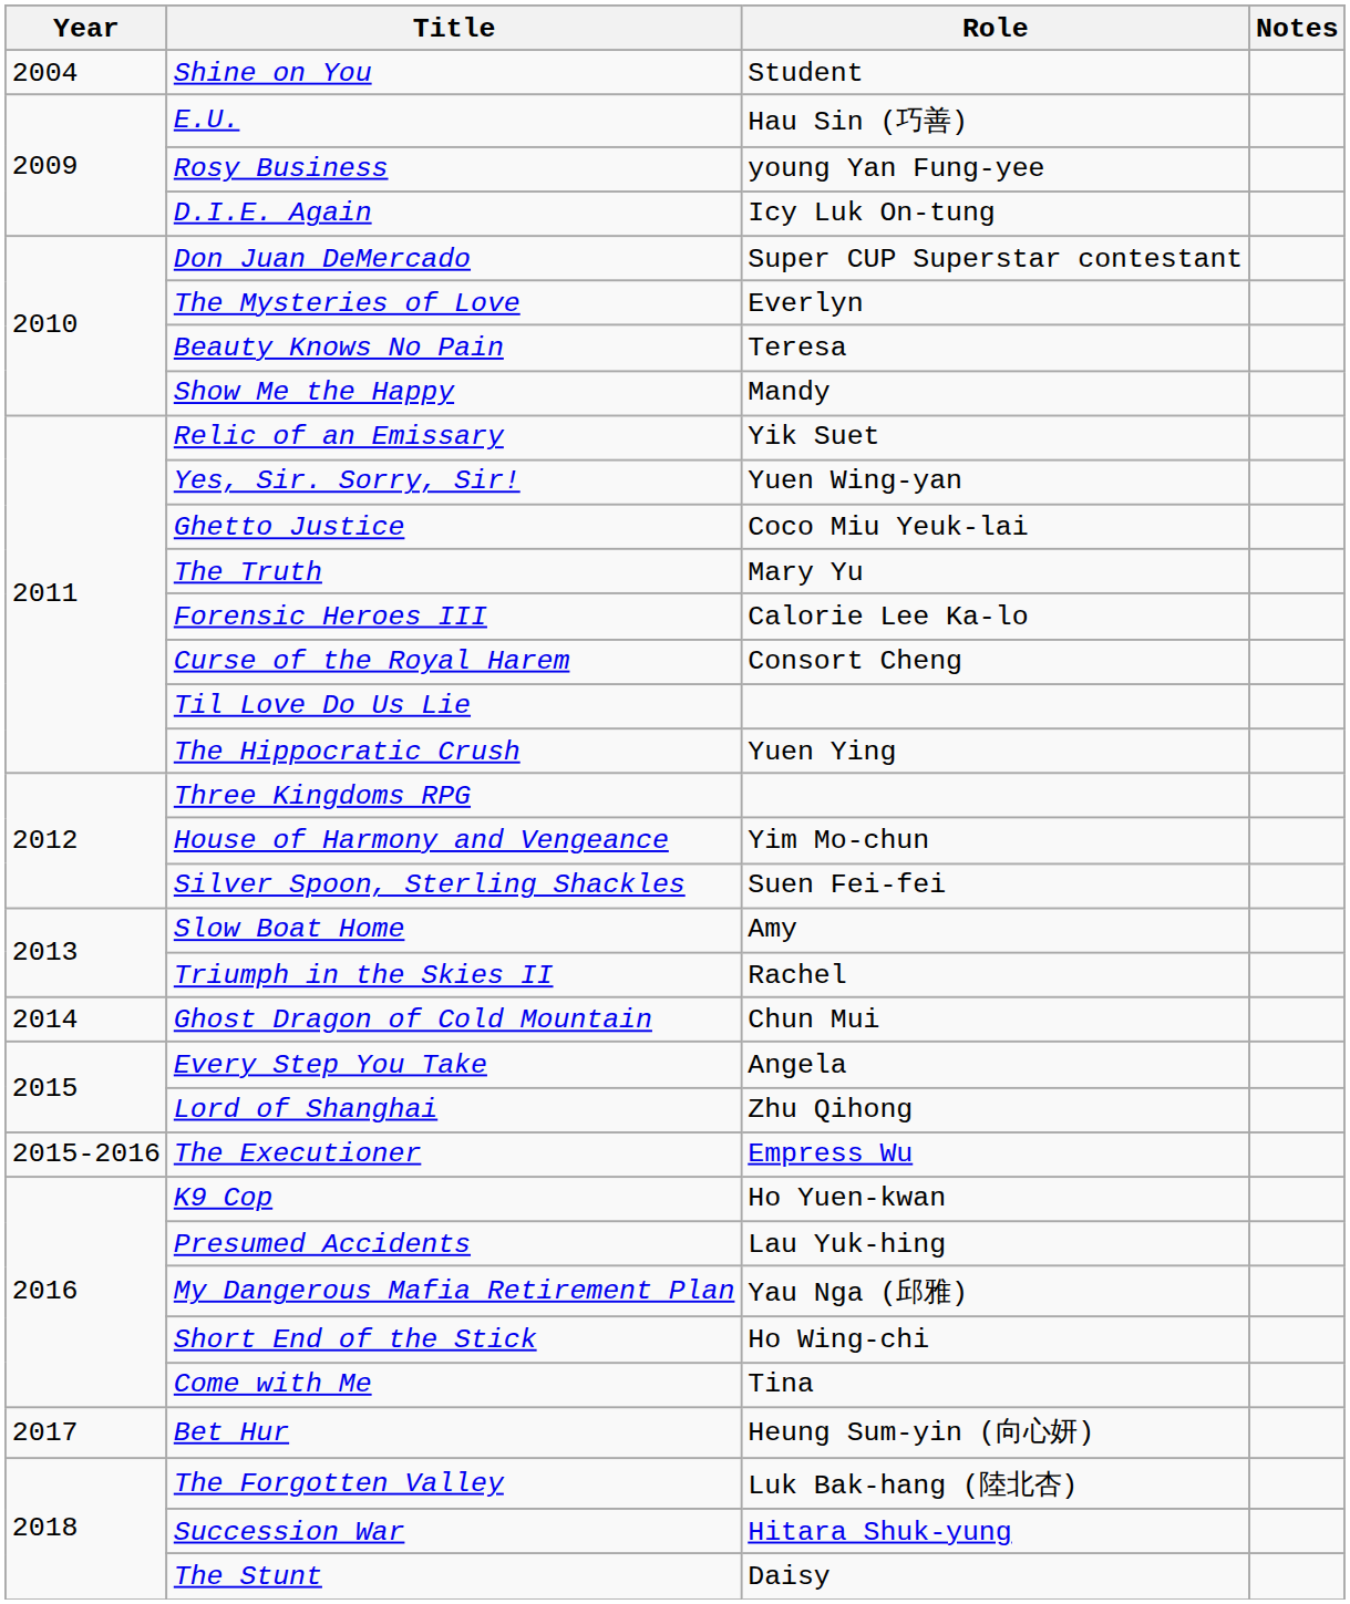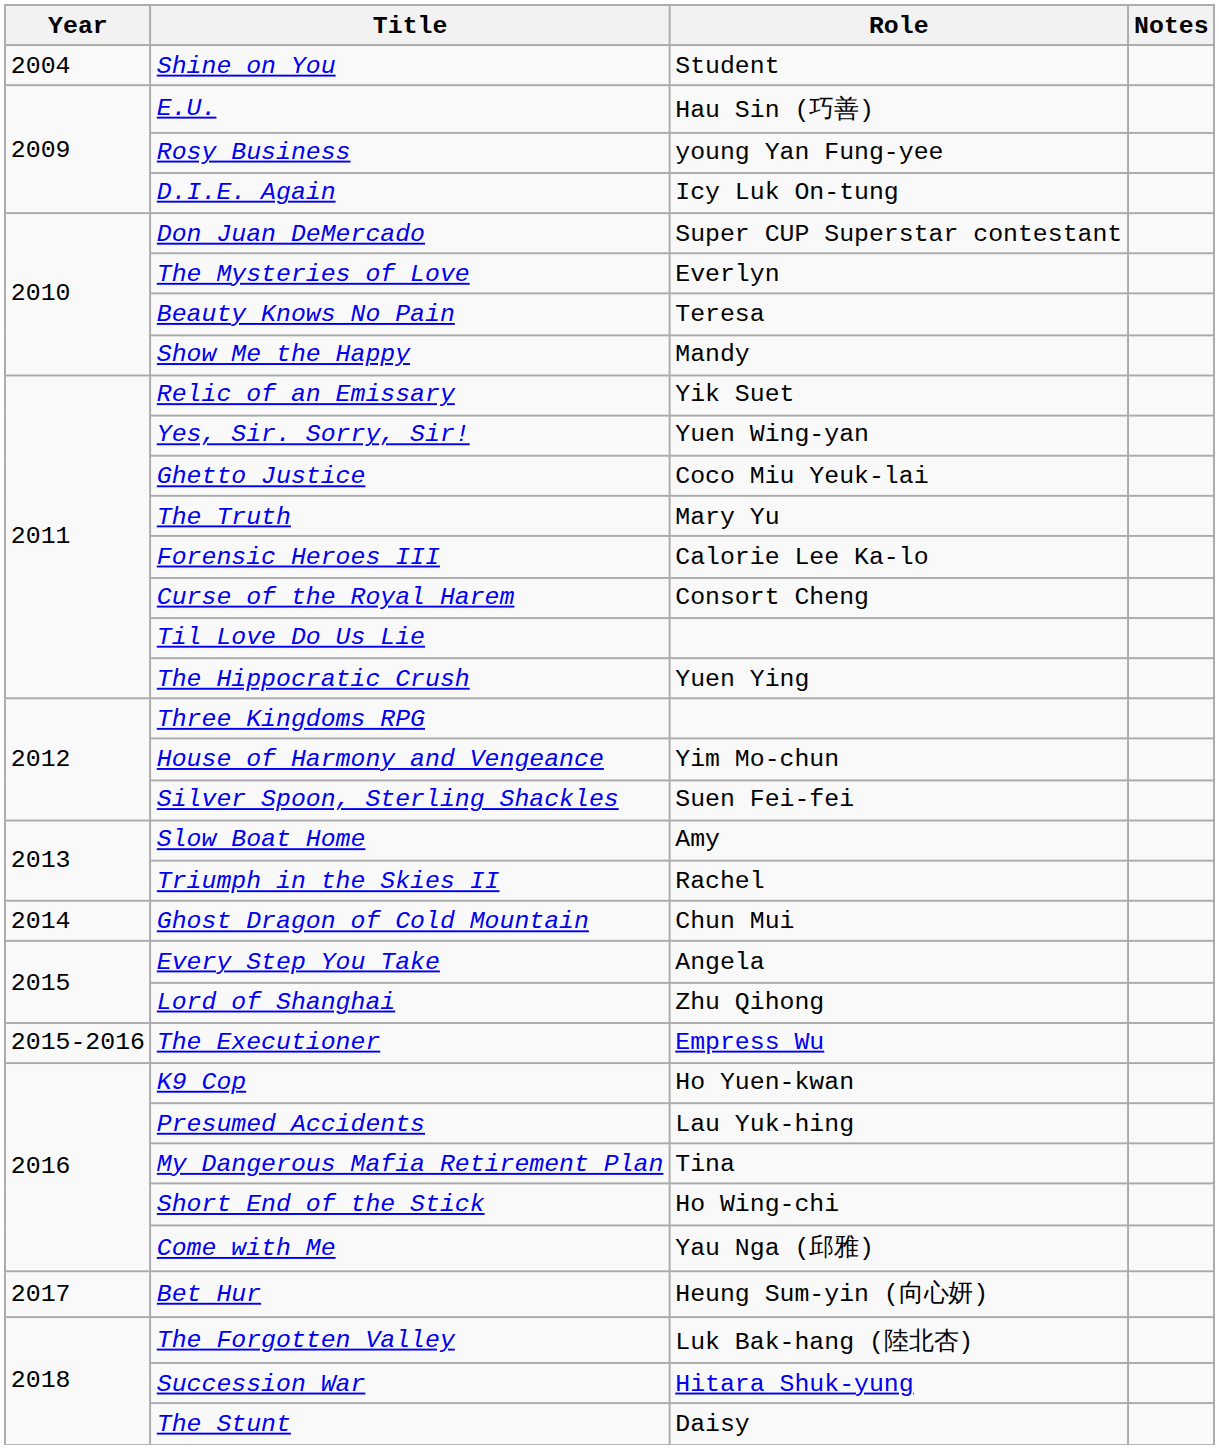 <table class="wikitable plainrowheaders sortable">
 <tr>
 <th scope="col">Year</th>
 <th scope="col">Title</th>
 <th scope="col">Role</th>
 <th scope="col" class="unsortable">Notes</th>
 </tr>
 <tr>
 <td rowspan=1>2004</td>
 <td><em><a href='#'>Shine on You</a></em></td>
 <td>Student</td>
 <td></td>
 </tr>
 <tr>
 <td rowspan=3>2009</td>
 <td><em><a href='#'>E.U.</a></em></td>
 <td>Hau Sin (巧善)</td>
 <td></td>
 </tr>
 <tr>
 <td><em><a href='#'>Rosy Business</a></em></td>
 <td>young Yan Fung-yee</td>
 <td></td>
 </tr>
 <tr>
 <td><em><a href='#'>D.I.E. Again</a></em></td>
 <td>Icy Luk On-tung</td>
 <td></td>
 </tr>
 <tr>
 <td rowspan=4>2010</td>
 <td><em><a href='#'>Don Juan DeMercado</a></em></td>
 <td>Super CUP Superstar contestant</td>
 <td></td>
 </tr>
 <tr>
 <td><em><a href='#'>The Mysteries of Love</a></em></td>
 <td>Everlyn</td>
 <td></td>
 </tr>
 <tr>
 <td><em><a href='#'>Beauty Knows No Pain</a></em></td>
 <td>Teresa</td>
 <td></td>
 </tr>
 <tr>
 <td><em><a href='#'>Show Me the Happy</a></em></td>
 <td>Mandy</td>
 <td></td>
 </tr>
 <tr>
 <td rowspan=8>2011</td>
 <td><em><a href='#'>Relic of an Emissary</a></em></td>
 <td>Yik Suet</td>
 <td></td>
 </tr>
 <tr>
 <td><em><a href='#'>Yes, Sir. Sorry, Sir!</a></em></td>
 <td>Yuen Wing-yan</td>
 <td></td>
 </tr>
 <tr>
 <td><em><a href='#'>Ghetto Justice</a></em></td>
 <td>Coco Miu Yeuk-lai</td>
 <td></td>
 </tr>
 <tr>
 <td><em><a href='#'>The Truth</a></em></td>
 <td>Mary Yu</td>
 <td></td>
 </tr>
 <tr>
 <td><em><a href='#'>Forensic Heroes III</a></em></td>
 <td>Calorie Lee Ka-lo</td>
 <td></td>
 </tr>
 <tr>
 <td><em><a href='#'>Curse of the Royal Harem</a></em></td>
 <td>Consort Cheng</td>
 <td></td>
 </tr>
 <tr>
 <td><em><a href='#'>Til Love Do Us Lie</a></em></td>
 <td></td>
 <td></td>
 </tr>
 <tr>
 <td><em><a href='#'>The Hippocratic Crush</a></em></td>
 <td>Yuen Ying</td>
 <td></td>
 </tr>
 <tr>
 <td rowspan=3>2012</td>
 <td><em><a href='#'>Three Kingdoms RPG</a></em></td>
 <td></td>
 <td></td>
 </tr>
 <tr>
 <td><em><a href='#'>House of Harmony and Vengeance</a></em></td>
 <td>Yim Mo-chun</td>
 <td></td>
 </tr>
 <tr>
 <td><em><a href='#'>Silver Spoon, Sterling Shackles</a></em></td>
 <td>Suen Fei-fei</td>
 <td></td>
 </tr>
 <tr>
 <td rowspan=2>2013</td>
 <td><em><a href='#'>Slow Boat Home</a></em></td>
 <td>Amy</td>
 <td></td>
 </tr>
 <tr>
 <td><em><a href='#'>Triumph in the Skies II</a></em></td>
 <td>Rachel</td>
 <td></td>
 </tr>
 <tr>
 <td rowspan=1>2014</td>
 <td><em><a href='#'>Ghost Dragon of Cold Mountain</a></em></td>
 <td>Chun Mui</td>
 <td></td>
 </tr>
 <tr>
 <td rowspan=2>2015</td>
 <td><em><a href='#'>Every Step You Take</a></em></td>
 <td>Angela</td>
 <td></td>
 </tr>
 <tr>
 <td><em><a href='#'>Lord of Shanghai</a></em></td>
 <td>Zhu Qihong</td>
 <td></td>
 </tr>
 <tr>
 <td rowspan=1>2015-2016</td>
 <td><em><a href='#'>The Executioner</a></em></td>
 <td><a href='#'>Empress Wu</a></td>
 <td></td>
 </tr>
 <tr>
 <td rowspan=5>2016</td>
 <td><em><a href='#'>K9 Cop</a></em></td>
 <td>Ho Yuen-kwan</td>
 <td></td>
 </tr>
 <tr>
 <td><em><a href='#'>Presumed Accidents</a></em></td>
 <td>Lau Yuk-hing</td>
 <td></td>
 </tr>
 <tr>
 <td><em><a href='#'>My Dangerous Mafia Retirement Plan</a></em></td>
-<td>Yau Nga (邱雅)</td>
+<td>Tina</td>
 <td></td>
 </tr>
 <tr>
 <td><em><a href='#'>Short End of the Stick</a></em></td>
 <td>Ho Wing-chi</td>
 <td></td>
 </tr>
 <tr>
 <td><em><a href='#'>Come with Me</a></em></td>
-<td>Tina</td>
+<td>Yau Nga (邱雅)</td>
 <td></td>
 </tr>
 <tr>
 <td rowspan=1>2017</td>
 <td><em><a href='#'>Bet Hur</a></em></td>
 <td>Heung Sum-yin (向心妍)</td>
 <td></td>
 </tr>
 <tr>
 <td rowspan= "3">2018</td>
 <td><em><a href='#'>The Forgotten Valley</a></em></td>
 <td>Luk Bak-hang (陸北杏)</td>
 <td></td>
 </tr>
 <tr>
 <td><em><a href='#'>Succession War</a></em></td>
 <td><a href='#'>Hitara Shuk-yung</a></td>
 <td></td>
 </tr>
 <tr>
 <td><em><a href='#'>The Stunt</a></em></td>
 <td>Daisy</td>
 <td></td>
 </tr>
 </table>
